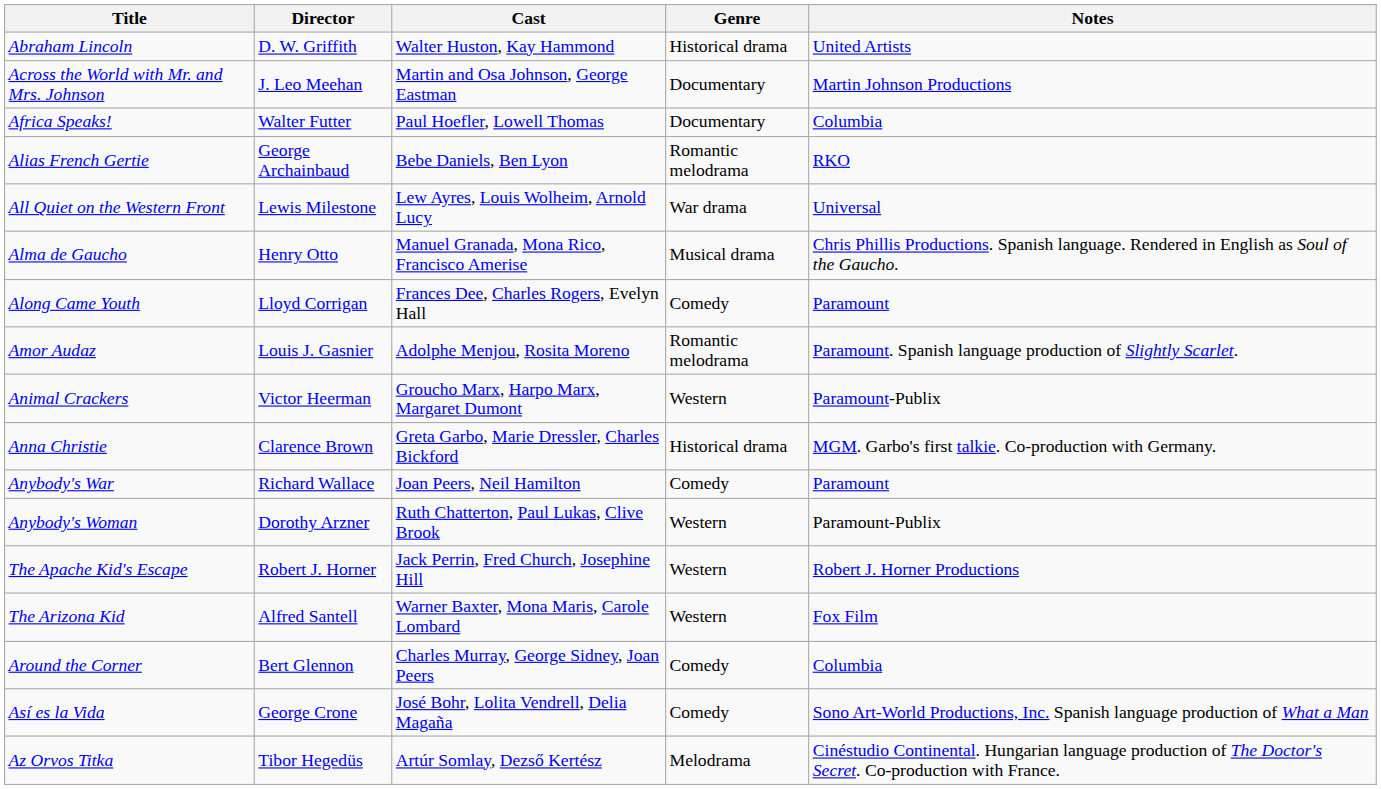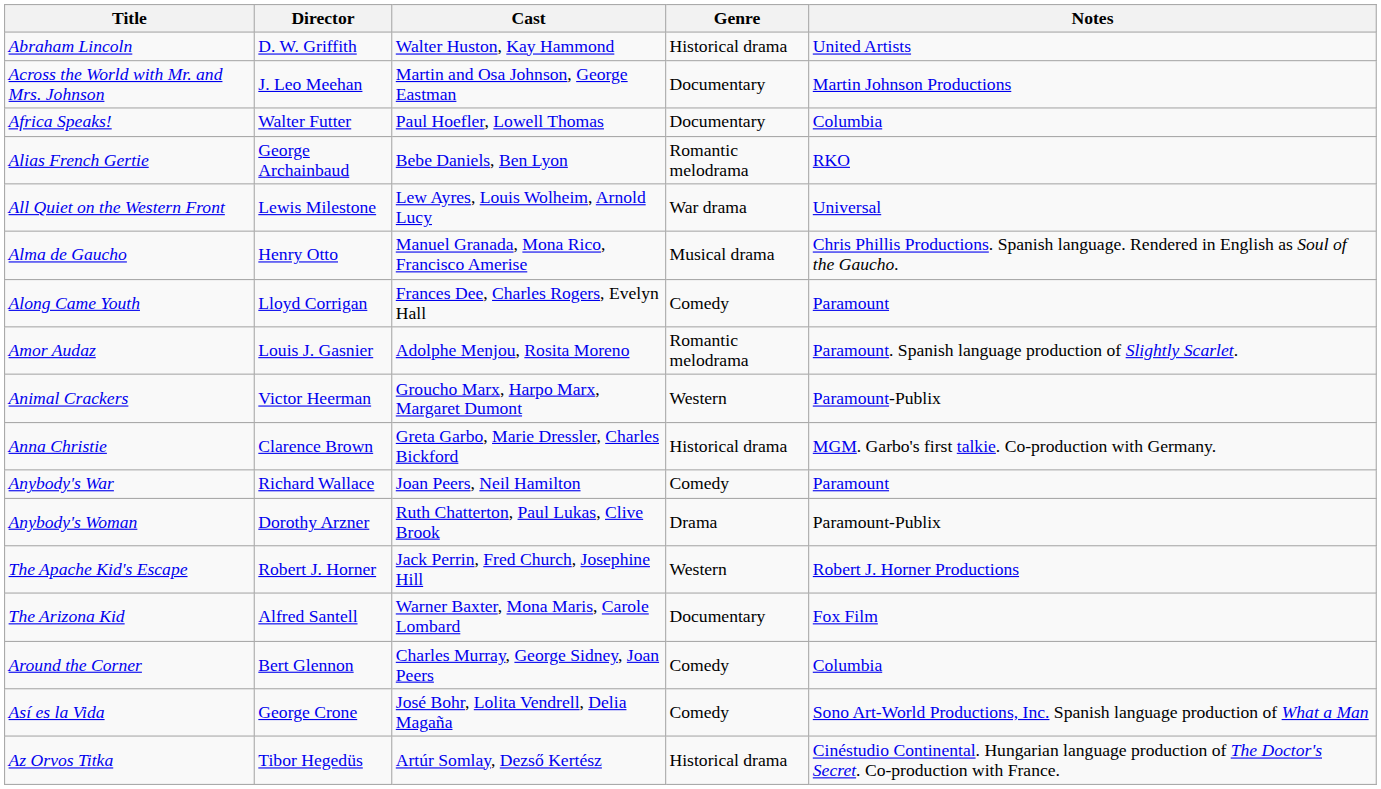 <table class=wikitable>
 <tr>
 <th>Title</th>
 <th>Director</th>
 <th>Cast</th>
 <th>Genre</th>
 <th>Notes</th>
 </tr>
 <tr>
 <td><em><a href='#'>Abraham Lincoln</a></em></td>
 <td><a href='#'>D. W. Griffith</a></td>
 <td><a href='#'>Walter Huston</a>, <a href='#'>Kay Hammond</a></td>
 <td>Historical drama</td>
 <td><a href='#'>United Artists</a></td>
 </tr>
 <tr>
 <td><em><a href='#'>Across the World with Mr. and Mrs. Johnson</a></em></td>
 <td><a href='#'>J. Leo Meehan</a></td>
 <td><a href='#'>Martin and Osa Johnson</a>, <a href='#'>George Eastman</a></td>
 <td>Documentary</td>
 <td><a href='#'>Martin Johnson Productions</a></td>
 </tr>
 <tr>
 <td><em><a href='#'>Africa Speaks!</a></em></td>
 <td><a href='#'>Walter Futter</a></td>
 <td><a href='#'>Paul Hoefler</a>, <a href='#'>Lowell Thomas</a></td>
 <td>Documentary</td>
 <td><a href='#'>Columbia</a></td>
 </tr>
 <tr>
 <td><em><a href='#'>Alias French Gertie</a></em></td>
 <td><a href='#'>George Archainbaud</a></td>
 <td><a href='#'>Bebe Daniels</a>, <a href='#'>Ben Lyon</a></td>
 <td>Romantic melodrama</td>
 <td><a href='#'>RKO</a></td>
 </tr>
 <tr>
 <td><em><a href='#'>All Quiet on the Western Front</a></em></td>
 <td><a href='#'>Lewis Milestone</a></td>
 <td><a href='#'>Lew Ayres</a>, <a href='#'>Louis Wolheim</a>, <a href='#'>Arnold Lucy</a></td>
 <td>War drama</td>
 <td><a href='#'>Universal</a></td>
 </tr>
 <tr>
 <td><em><a href='#'>Alma de Gaucho</a></em></td>
 <td><a href='#'>Henry Otto</a></td>
 <td><a href='#'>Manuel Granada</a>, <a href='#'>Mona Rico</a>, <a href='#'>Francisco Amerise</a></td>
 <td>Musical drama</td>
 <td><a href='#'>Chris Phillis Productions</a>. Spanish language. Rendered in English as <em>Soul of the Gaucho.</em></td>
 </tr>
 <tr>
 <td><em><a href='#'>Along Came Youth</a></em></td>
 <td><a href='#'>Lloyd Corrigan</a></td>
 <td><a href='#'>Frances Dee</a>, <a href='#'>Charles Rogers</a>, Evelyn Hall</td>
 <td>Comedy</td>
 <td><a href='#'>Paramount</a></td>
 </tr>
 <tr>
 <td><em><a href='#'>Amor Audaz</a></em></td>
 <td><a href='#'>Louis J. Gasnier</a></td>
 <td><a href='#'>Adolphe Menjou</a>, <a href='#'>Rosita Moreno</a></td>
 <td>Romantic melodrama</td>
 <td><a href='#'>Paramount</a>. Spanish language production of <a href='#'><em>Slightly Scarlet</em></a>.</td>
 </tr>
 <tr>
 <td><em><a href='#'>Animal Crackers</a></em></td>
 <td><a href='#'>Victor Heerman</a></td>
 <td><a href='#'>Groucho Marx</a>, <a href='#'>Harpo Marx</a>, <a href='#'>Margaret Dumont</a></td>
 <td>Western</td>
 <td><a href='#'>Paramount</a>-Publix</td>
 </tr>
 <tr>
 <td><em><a href='#'>Anna Christie</a></em></td>
 <td><a href='#'>Clarence Brown</a></td>
 <td><a href='#'>Greta Garbo</a>, <a href='#'>Marie Dressler</a>, <a href='#'>Charles Bickford</a></td>
 <td>Historical drama</td>
 <td><a href='#'>MGM</a>. Garbo's first <a href='#'>talkie</a>. Co-production with Germany.</td>
 </tr>
 <tr>
 <td><em><a href='#'>Anybody's War</a></em></td>
 <td><a href='#'>Richard Wallace</a></td>
 <td><a href='#'>Joan Peers</a>, <a href='#'>Neil Hamilton</a></td>
 <td>Comedy</td>
 <td><a href='#'>Paramount</a></td>
 </tr>
 <tr>
 <td><em><a href='#'>Anybody's Woman</a></em></td>
 <td><a href='#'>Dorothy Arzner</a></td>
 <td><a href='#'>Ruth Chatterton</a>, <a href='#'>Paul Lukas</a>, <a href='#'>Clive Brook</a></td>
-<td>Western</td>
+<td>Drama</td>
 <td>Paramount-Publix</td>
 </tr>
 <tr>
 <td><em><a href='#'>The Apache Kid's Escape</a></em></td>
 <td><a href='#'>Robert J. Horner</a></td>
 <td><a href='#'>Jack Perrin</a>, <a href='#'>Fred Church</a>, <a href='#'>Josephine Hill</a></td>
 <td>Western</td>
 <td><a href='#'>Robert J. Horner Productions</a></td>
 </tr>
 <tr>
 <td><em><a href='#'>The Arizona Kid</a></em></td>
 <td><a href='#'>Alfred Santell</a></td>
 <td><a href='#'>Warner Baxter</a>, <a href='#'>Mona Maris</a>, <a href='#'>Carole Lombard</a></td>
-<td>Western</td>
+<td>Documentary</td>
 <td><a href='#'>Fox Film</a></td>
 </tr>
 <tr>
 <td><em><a href='#'>Around the Corner</a></em></td>
 <td><a href='#'>Bert Glennon</a></td>
 <td><a href='#'>Charles Murray</a>, <a href='#'>George Sidney</a>, <a href='#'>Joan Peers</a></td>
 <td>Comedy</td>
 <td><a href='#'>Columbia</a></td>
 </tr>
 <tr>
 <td><a href='#'><em>Así es la Vida</em></a></td>
 <td><a href='#'>George Crone</a></td>
 <td><a href='#'>José Bohr</a>, <a href='#'>Lolita Vendrell</a>, <a href='#'>Delia Magaña</a></td>
 <td>Comedy</td>
 <td><a href='#'>Sono Art-World Productions, Inc.</a> Spanish language production of <a href='#'><em>What a Man</em></a></td>
 </tr>
 <tr>
 <td><em><a href='#'>Az Orvos Titka</a></em></td>
 <td><a href='#'>Tibor Hegedüs</a></td>
 <td><a href='#'>Artúr Somlay</a>, <a href='#'>Dezső Kertész</a></td>
-<td>Melodrama</td>
+<td>Historical drama</td>
 <td><a href='#'>Cinéstudio Continental</a>. Hungarian language production of <a href='#'><em>The Doctor's Secret</em></a>. Co-production with France.</td>
 </tr>
 </table>
